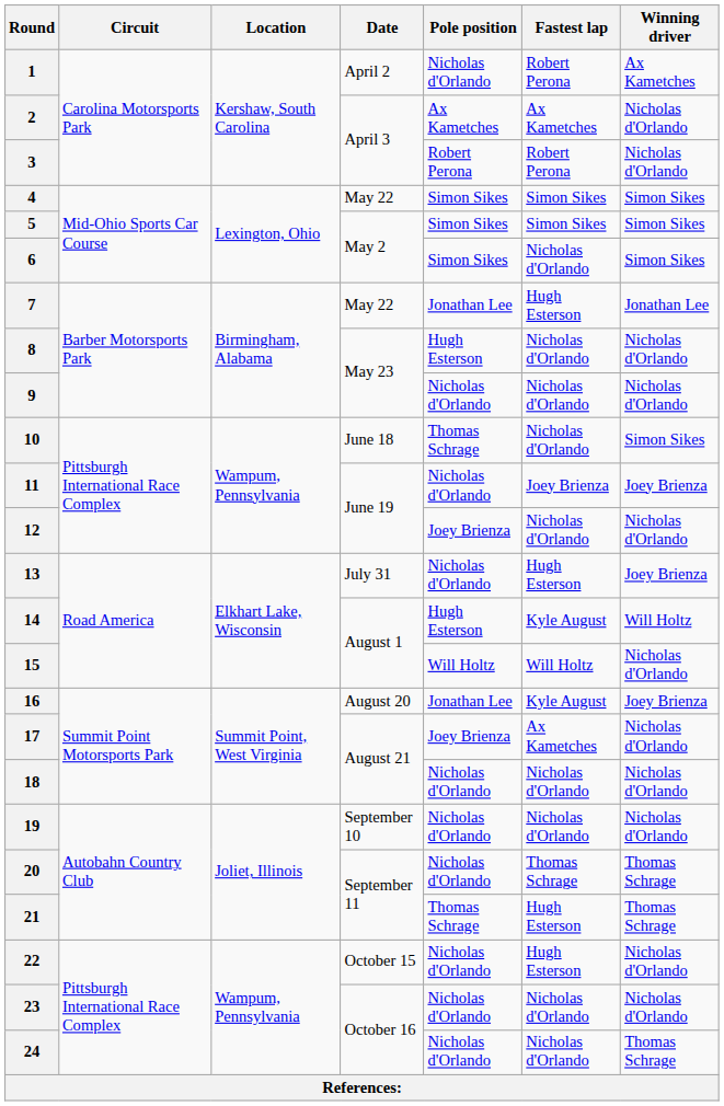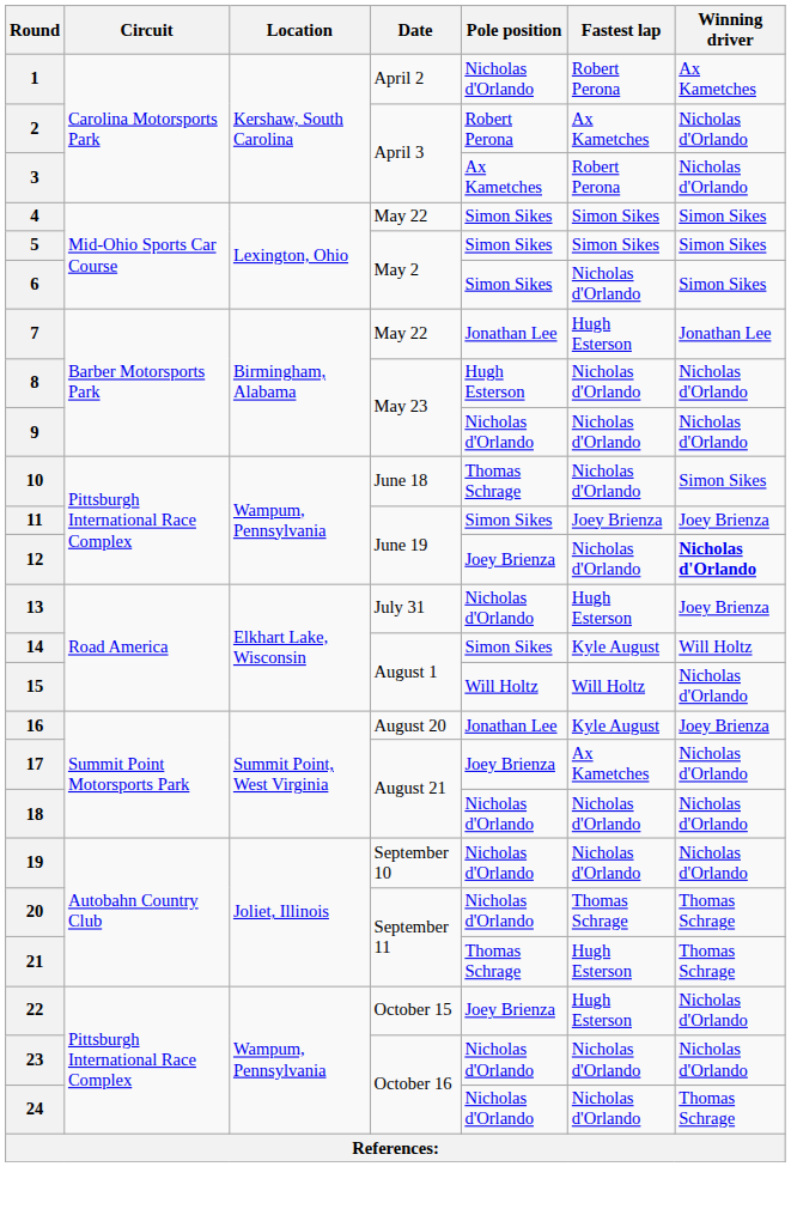 <table class="wikitable" border="1" style="font-size: 85%;">
 <tr>
 <th>Round</th>
 <th>Circuit</th>
 <th>Location</th>
 <th>Date</th>
 <th>Pole position</th>
 <th>Fastest lap</th>
 <th>Winning driver</th>
 </tr>
 <tr>
 <th>1</th>
 <td rowspan=3><a href='#'>Carolina Motorsports Park</a></td>
 <td rowspan=3> <a href='#'>Kershaw, South Carolina</a></td>
 <td>April 2</td>
 <td> <a href='#'>Nicholas d'Orlando</a></td>
 <td> <a href='#'>Robert Perona</a></td>
 <td> <a href='#'>Ax Kametches</a></td>
 </tr>
 <tr>
 <th>2</th>
 <td rowspan=2>April 3</td>
-<td> <a href='#'>Ax Kametches</a></td>
+<td> <a href='#'>Robert Perona</a></td>
 <td> <a href='#'>Ax Kametches</a></td>
 <td> <a href='#'>Nicholas d'Orlando</a></td>
 </tr>
 <tr>
 <th>3</th>
-<td> <a href='#'>Robert Perona</a></td>
+<td> <a href='#'>Ax Kametches</a></td>
 <td> <a href='#'>Robert Perona</a></td>
 <td> <a href='#'>Nicholas d'Orlando</a></td>
 </tr>
 <tr>
 <th>4</th>
 <td rowspan=3><a href='#'>Mid-Ohio Sports Car Course</a></td>
 <td rowspan=3> <a href='#'>Lexington, Ohio</a></td>
 <td>May 22</td>
 <td> <a href='#'>Simon Sikes</a></td>
 <td> <a href='#'>Simon Sikes</a></td>
 <td> <a href='#'>Simon Sikes</a></td>
 </tr>
 <tr>
 <th>5</th>
 <td rowspan=2>May 2</td>
 <td> <a href='#'>Simon Sikes</a></td>
 <td> <a href='#'>Simon Sikes</a></td>
 <td> <a href='#'>Simon Sikes</a></td>
 </tr>
 <tr>
 <th>6</th>
 <td> <a href='#'>Simon Sikes</a></td>
 <td> <a href='#'>Nicholas d'Orlando</a></td>
 <td> <a href='#'>Simon Sikes</a></td>
 </tr>
 <tr>
 <th>7</th>
 <td rowspan=3><a href='#'>Barber Motorsports Park</a></td>
 <td rowspan=3> <a href='#'>Birmingham, Alabama</a></td>
 <td>May 22</td>
 <td> <a href='#'>Jonathan Lee</a></td>
 <td> <a href='#'>Hugh Esterson</a></td>
 <td> <a href='#'>Jonathan Lee</a></td>
 </tr>
 <tr>
 <th>8</th>
 <td rowspan=2>May 23</td>
 <td> <a href='#'>Hugh Esterson</a></td>
 <td> <a href='#'>Nicholas d'Orlando</a></td>
 <td> <a href='#'>Nicholas d'Orlando</a></td>
 </tr>
 <tr>
 <th>9</th>
 <td> <a href='#'>Nicholas d'Orlando</a></td>
 <td> <a href='#'>Nicholas d'Orlando</a></td>
 <td> <a href='#'>Nicholas d'Orlando</a></td>
 </tr>
 <tr>
 <th>10</th>
 <td rowspan=3><a href='#'>Pittsburgh International Race Complex</a></td>
 <td rowspan=3> <a href='#'>Wampum, Pennsylvania</a></td>
 <td>June 18</td>
 <td> <a href='#'>Thomas Schrage</a></td>
 <td> <a href='#'>Nicholas d'Orlando</a></td>
 <td> <a href='#'>Simon Sikes</a></td>
 </tr>
 <tr>
 <th>11</th>
 <td rowspan=2>June 19</td>
-<td> <a href='#'>Nicholas d'Orlando</a></td>
+<td> <a href='#'>Simon Sikes</a></td>
 <td> <a href='#'>Joey Brienza</a></td>
 <td> <a href='#'>Joey Brienza</a></td>
 </tr>
 <tr>
 <th>12</th>
 <td> <a href='#'>Joey Brienza</a></td>
 <td> <a href='#'>Nicholas d'Orlando</a></td>
-<td> <a href='#'>Nicholas d'Orlando</a></td>
+<td><strong> <a href='#'>Nicholas d'Orlando</a></strong></td>
 </tr>
 <tr>
 <th>13</th>
 <td rowspan=3><a href='#'>Road America</a></td>
 <td rowspan=3> <a href='#'>Elkhart Lake, Wisconsin</a></td>
 <td>July 31</td>
 <td> <a href='#'>Nicholas d'Orlando</a></td>
 <td> <a href='#'>Hugh Esterson</a></td>
 <td> <a href='#'>Joey Brienza</a></td>
 </tr>
 <tr>
 <th>14</th>
 <td rowspan=2>August 1</td>
-<td> <a href='#'>Hugh Esterson</a></td>
+<td> <a href='#'>Simon Sikes</a></td>
 <td> <a href='#'>Kyle August</a></td>
 <td> <a href='#'>Will Holtz</a></td>
 </tr>
 <tr>
 <th>15</th>
 <td> <a href='#'>Will Holtz</a></td>
 <td> <a href='#'>Will Holtz</a></td>
 <td> <a href='#'>Nicholas d'Orlando</a></td>
 </tr>
 <tr>
 <th>16</th>
 <td rowspan=3><a href='#'>Summit Point Motorsports Park</a></td>
 <td rowspan=3> <a href='#'>Summit Point, West Virginia</a></td>
 <td>August 20</td>
 <td> <a href='#'>Jonathan Lee</a></td>
 <td> <a href='#'>Kyle August</a></td>
 <td> <a href='#'>Joey Brienza</a></td>
 </tr>
 <tr>
 <th>17</th>
 <td rowspan=2>August 21</td>
 <td> <a href='#'>Joey Brienza</a></td>
 <td> <a href='#'>Ax Kametches</a></td>
 <td> <a href='#'>Nicholas d'Orlando</a></td>
 </tr>
 <tr>
 <th>18</th>
 <td> <a href='#'>Nicholas d'Orlando</a></td>
 <td> <a href='#'>Nicholas d'Orlando</a></td>
 <td> <a href='#'>Nicholas d'Orlando</a></td>
 </tr>
 <tr>
 <th>19</th>
 <td rowspan=3><a href='#'>Autobahn Country Club</a></td>
 <td rowspan=3> <a href='#'>Joliet, Illinois</a></td>
 <td>September 10</td>
 <td> <a href='#'>Nicholas d'Orlando</a></td>
 <td> <a href='#'>Nicholas d'Orlando</a></td>
 <td> <a href='#'>Nicholas d'Orlando</a></td>
 </tr>
 <tr>
 <th>20</th>
 <td rowspan=2>September 11</td>
 <td> <a href='#'>Nicholas d'Orlando</a></td>
 <td> <a href='#'>Thomas Schrage</a></td>
 <td> <a href='#'>Thomas Schrage</a></td>
 </tr>
 <tr>
 <th>21</th>
 <td> <a href='#'>Thomas Schrage</a></td>
 <td> <a href='#'>Hugh Esterson</a></td>
 <td> <a href='#'>Thomas Schrage</a></td>
 </tr>
 <tr>
 <th>22</th>
 <td rowspan=3><a href='#'>Pittsburgh International Race Complex</a></td>
 <td rowspan=3> <a href='#'>Wampum, Pennsylvania</a></td>
 <td>October 15</td>
-<td> <a href='#'>Nicholas d'Orlando</a></td>
+<td> <a href='#'>Joey Brienza</a></td>
 <td> <a href='#'>Hugh Esterson</a></td>
 <td> <a href='#'>Nicholas d'Orlando</a></td>
 </tr>
 <tr>
 <th>23</th>
 <td rowspan=2>October 16</td>
 <td> <a href='#'>Nicholas d'Orlando</a></td>
 <td> <a href='#'>Nicholas d'Orlando</a></td>
 <td> <a href='#'>Nicholas d'Orlando</a></td>
 </tr>
 <tr>
 <th>24</th>
 <td> <a href='#'>Nicholas d'Orlando</a></td>
 <td> <a href='#'>Nicholas d'Orlando</a></td>
 <td> <a href='#'>Thomas Schrage</a></td>
 </tr>
 <tr>
 <th colspan=7>References:</th>
 </tr>
 </table>
